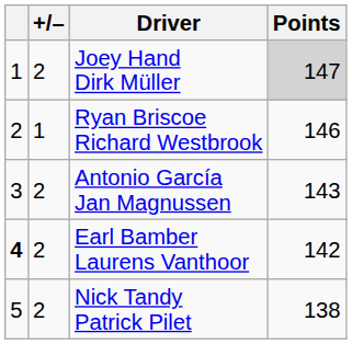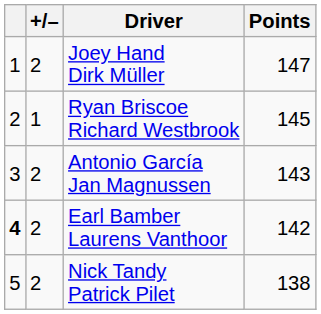 <table class="wikitable" style="font-size: 95%;">
 <tr>
 <th scope="col"></th>
 <th scope="col">+/–</th>
 <th scope="col">Driver</th>
 <th scope="col">Points</th>
 </tr>
 <tr>
 <td align=center>1</td>
 <td align="left"> 2</td>
 <td> <a href='#'>Joey Hand</a><br> <a href='#'>Dirk Müller</a></td>
-<td align=right style="background: lightgrey;">147</td>
+<td align=right>147</td>
 </tr>
 <tr>
 <td align=center>2</td>
 <td align="left"> 1</td>
 <td> <a href='#'>Ryan Briscoe</a><br> <a href='#'>Richard Westbrook</a></td>
-<td align=right>146</td>
+<td align=right>145</td>
 </tr>
 <tr>
 <td align=center>3</td>
 <td align="left"> 2</td>
 <td> <a href='#'>Antonio García</a><br> <a href='#'>Jan Magnussen</a></td>
 <td align=right>143</td>
 </tr>
 <tr>
 <td align=center><strong>4</strong></td>
 <td align="left"> 2</td>
 <td> <a href='#'>Earl Bamber</a><br> <a href='#'>Laurens Vanthoor</a></td>
 <td align=right>142</td>
 </tr>
 <tr>
 <td align=center>5</td>
 <td align="left"> 2</td>
 <td> <a href='#'>Nick Tandy</a><br> <a href='#'>Patrick Pilet</a></td>
 <td align=right>138</td>
 </tr>
 </table>
